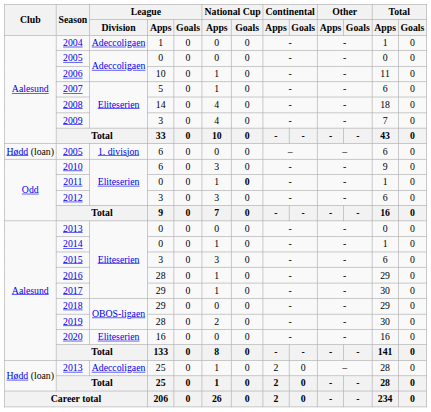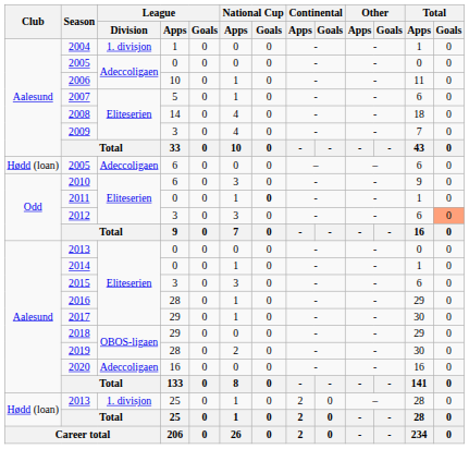 <table class="wikitable" style="text-align: center;">
 <tr>
 <th rowspan="2">Club</th>
 <th rowspan="2">Season</th>
 <th colspan="3">League</th>
 <th colspan="2">National Cup</th>
 <th colspan="2">Continental</th>
 <th colspan="2">Other</th>
 <th colspan="2">Total</th>
 </tr>
 <tr>
 <th>Division</th>
 <th>Apps</th>
 <th>Goals</th>
 <th>Apps</th>
 <th>Goals</th>
 <th>Apps</th>
 <th>Goals</th>
 <th>Apps</th>
 <th>Goals</th>
 <th>Apps</th>
 <th>Goals</th>
 </tr>
 <tr>
 <td rowspan="7" valign="center"><a href='#'>Aalesund</a></td>
 <td><a href='#'>2004</a></td>
-<td><a href='#'>Adeccoligaen</a></td>
+<td rowspan="1" valign="center"><a href='#'>1. divisjon</a></td>
 <td>1</td>
 <td>0</td>
 <td>0</td>
 <td>0</td>
 <td colspan="2">-</td>
 <td colspan="2">-</td>
 <td>1</td>
 <td>0</td>
 </tr>
 <tr>
 <td><a href='#'>2005</a></td>
 <td rowspan="2" valign="center"><a href='#'>Adeccoligaen</a></td>
 <td>0</td>
 <td>0</td>
 <td>0</td>
 <td>0</td>
 <td colspan="2">-</td>
 <td colspan="2">-</td>
 <td>0</td>
 <td>0</td>
 </tr>
 <tr>
 <td><a href='#'>2006</a></td>
 <td>10</td>
 <td>0</td>
 <td>1</td>
 <td>0</td>
 <td colspan="2">-</td>
 <td colspan="2">-</td>
 <td>11</td>
 <td>0</td>
 </tr>
 <tr>
 <td><a href='#'>2007</a></td>
 <td rowspan="3" valign="center"><a href='#'>Eliteserien</a></td>
 <td>5</td>
 <td>0</td>
 <td>1</td>
 <td>0</td>
 <td colspan="2">-</td>
 <td colspan="2">-</td>
 <td>6</td>
 <td>0</td>
 </tr>
 <tr>
 <td><a href='#'>2008</a></td>
 <td>14</td>
 <td>0</td>
 <td>4</td>
 <td>0</td>
 <td colspan="2">-</td>
 <td colspan="2">-</td>
 <td>18</td>
 <td>0</td>
 </tr>
 <tr>
 <td><a href='#'>2009</a></td>
 <td>3</td>
 <td>0</td>
 <td>4</td>
 <td>0</td>
 <td colspan="2">-</td>
 <td colspan="2">-</td>
 <td>7</td>
 <td>0</td>
 </tr>
 <tr>
 <th colspan="2">Total</th>
 <th>33</th>
 <th>0</th>
 <th>10</th>
 <th>0</th>
 <th>-</th>
 <th>-</th>
 <th>-</th>
 <th>-</th>
 <th>43</th>
 <th>0</th>
 </tr>
 <tr>
 <td valign="center"><a href='#'>Hødd</a> (loan)</td>
 <td><a href='#'>2005</a></td>
-<td rowspan="1" valign="center"><a href='#'>1. divisjon</a></td>
+<td><a href='#'>Adeccoligaen</a></td>
 <td>6</td>
 <td>0</td>
 <td>0</td>
 <td>0</td>
 <td colspan="2">–</td>
 <td colspan="2">–</td>
 <td>6</td>
 <td>0</td>
 </tr>
 <tr>
 <td rowspan="4" valign="center"><a href='#'>Odd</a></td>
 <td><a href='#'>2010</a></td>
 <td rowspan="3" valign="center"><a href='#'>Eliteserien</a></td>
 <td>6</td>
 <td>0</td>
 <td>3</td>
 <td>0</td>
 <td colspan="2">-</td>
 <td colspan="2">-</td>
 <td>9</td>
 <td>0</td>
 </tr>
 <tr>
 <td><a href='#'>2011</a></td>
 <td>0</td>
 <td>0</td>
 <td>1</td>
 <td><strong>0</strong></td>
 <td colspan="2">-</td>
 <td colspan="2">-</td>
 <td>1</td>
 <td>0</td>
 </tr>
 <tr>
 <td><a href='#'>2012</a></td>
 <td>3</td>
 <td>0</td>
 <td>3</td>
 <td>0</td>
 <td colspan="2">-</td>
 <td colspan="2">-</td>
 <td>6</td>
-<td>0</td>
+<td style="background: lightsalmon;">0</td>
 </tr>
 <tr>
 <th colspan="2">Total</th>
 <th>9</th>
 <th>0</th>
 <th>7</th>
 <th>0</th>
 <th>-</th>
 <th>-</th>
 <th>-</th>
 <th>-</th>
 <th>16</th>
 <th>0</th>
 </tr>
 <tr>
 <td rowspan="9" valign="center"><a href='#'>Aalesund</a></td>
 <td><a href='#'>2013</a></td>
 <td rowspan="5" valign="center"><a href='#'>Eliteserien</a></td>
 <td>0</td>
 <td>0</td>
 <td>0</td>
 <td>0</td>
 <td colspan="2">-</td>
 <td colspan="2">-</td>
 <td>0</td>
 <td>0</td>
 </tr>
 <tr>
 <td><a href='#'>2014</a></td>
 <td>0</td>
 <td>0</td>
 <td>1</td>
 <td>0</td>
 <td colspan="2">-</td>
 <td colspan="2">-</td>
 <td>1</td>
 <td>0</td>
 </tr>
 <tr>
 <td><a href='#'>2015</a></td>
 <td>3</td>
 <td>0</td>
 <td>3</td>
 <td>0</td>
 <td colspan="2">-</td>
 <td colspan="2">-</td>
 <td>6</td>
 <td>0</td>
 </tr>
 <tr>
 <td><a href='#'>2016</a></td>
 <td>28</td>
 <td>0</td>
 <td>1</td>
 <td>0</td>
 <td colspan="2">-</td>
 <td colspan="2">-</td>
 <td>29</td>
 <td>0</td>
 </tr>
 <tr>
 <td><a href='#'>2017</a></td>
 <td>29</td>
 <td>0</td>
 <td>1</td>
 <td>0</td>
 <td colspan="2">-</td>
 <td colspan="2">-</td>
 <td>30</td>
 <td>0</td>
 </tr>
 <tr>
 <td><a href='#'>2018</a></td>
 <td rowspan="2" valign="center"><a href='#'>OBOS-ligaen</a></td>
 <td>29</td>
 <td>0</td>
 <td>0</td>
 <td>0</td>
 <td colspan="2">-</td>
 <td colspan="2">-</td>
 <td>29</td>
 <td>0</td>
 </tr>
 <tr>
 <td><a href='#'>2019</a></td>
 <td>28</td>
 <td>0</td>
 <td>2</td>
 <td>0</td>
 <td colspan="2">-</td>
 <td colspan="2">-</td>
 <td>30</td>
 <td>0</td>
 </tr>
 <tr>
 <td><a href='#'>2020</a></td>
-<td rowspan="1" valign="center"><a href='#'>Eliteserien</a></td>
+<td rowspan="1" valign="center"><a href='#'>Adeccoligaen</a></td>
 <td>16</td>
 <td>0</td>
 <td>0</td>
 <td>0</td>
 <td colspan="2">-</td>
 <td colspan="2">-</td>
 <td>16</td>
 <td>0</td>
 </tr>
 <tr>
 <th colspan="2">Total</th>
 <th>133</th>
 <th>0</th>
 <th>8</th>
 <th>0</th>
 <th>-</th>
 <th>-</th>
 <th>-</th>
 <th>-</th>
 <th>141</th>
 <th>0</th>
 </tr>
 <tr>
 <td rowspan="2" valign="center"><a href='#'>Hødd</a> (loan)</td>
 <td><a href='#'>2013</a></td>
-<td rowspan="1" valign="center"><a href='#'>Adeccoligaen</a></td>
+<td rowspan="1" valign="center"><a href='#'>1. divisjon</a></td>
 <td>25</td>
 <td>0</td>
 <td>1</td>
 <td>0</td>
 <td>2</td>
 <td>0</td>
 <td colspan="2">–</td>
 <td>28</td>
 <td>0</td>
 </tr>
 <tr>
 <th colspan="2">Total</th>
 <th>25</th>
 <th>0</th>
 <th>1</th>
 <th>0</th>
 <th>2</th>
 <th>0</th>
 <th>-</th>
 <th>-</th>
 <th>28</th>
 <th>0</th>
 </tr>
 <tr>
 <th colspan="3">Career total</th>
 <th>206</th>
 <th>0</th>
 <th>26</th>
 <th>0</th>
 <th>2</th>
 <th>0</th>
 <th>-</th>
 <th>-</th>
 <th>234</th>
 <th>0</th>
 </tr>
 </table>
